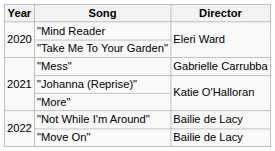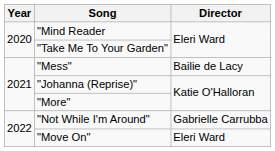 <table class="wikitable">
 <tr>
 <th>Year</th>
 <th>Song</th>
 <th>Director</th>
 </tr>
 <tr>
 <td rowspan="2">2020</td>
 <td>"Mind Reader</td>
 <td rowspan="2">Eleri Ward</td>
 </tr>
 <tr>
 <td>"Take Me To Your Garden"</td>
 </tr>
 <tr>
 <td rowspan="3">2021</td>
 <td>"Mess"</td>
-<td>Gabrielle Carrubba</td>
+<td>Bailie de Lacy</td>
 </tr>
 <tr>
 <td>"Johanna (Reprise)"</td>
 <td rowspan="2">Katie O'Halloran</td>
 </tr>
 <tr>
 <td>"More"</td>
 </tr>
 <tr>
 <td rowspan="2">2022</td>
 <td>"Not While I'm Around"</td>
-<td>Bailie de Lacy</td>
+<td>Gabrielle Carrubba</td>
 </tr>
 <tr>
 <td>"Move On"</td>
-<td>Bailie de Lacy</td>
+<td>Eleri Ward</td>
 </tr>
 </table>
